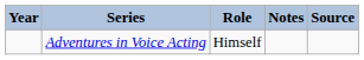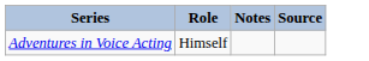 <table class="wikitable sortable plainrowheaders" style="width=95%;  font-size: 95%;">
 <tr>
-<th style="background:#b0c4de;">Year </th>
 <th style="background:#b0c4de;">Series</th>
 <th style="background:#b0c4de;">Role </th>
 <th style="background:#b0c4de;" class="unsortable">Notes </th>
 <th style="background:#b0c4de;" class="unsortable">Source</th>
 </tr>
 <tr>
-<td></td>
 <td><em><a href='#'>Adventures in Voice Acting</a></em></td>
 <td>Himself</td>
 <td></td>
 <td></td>
 </tr>
 </table>
